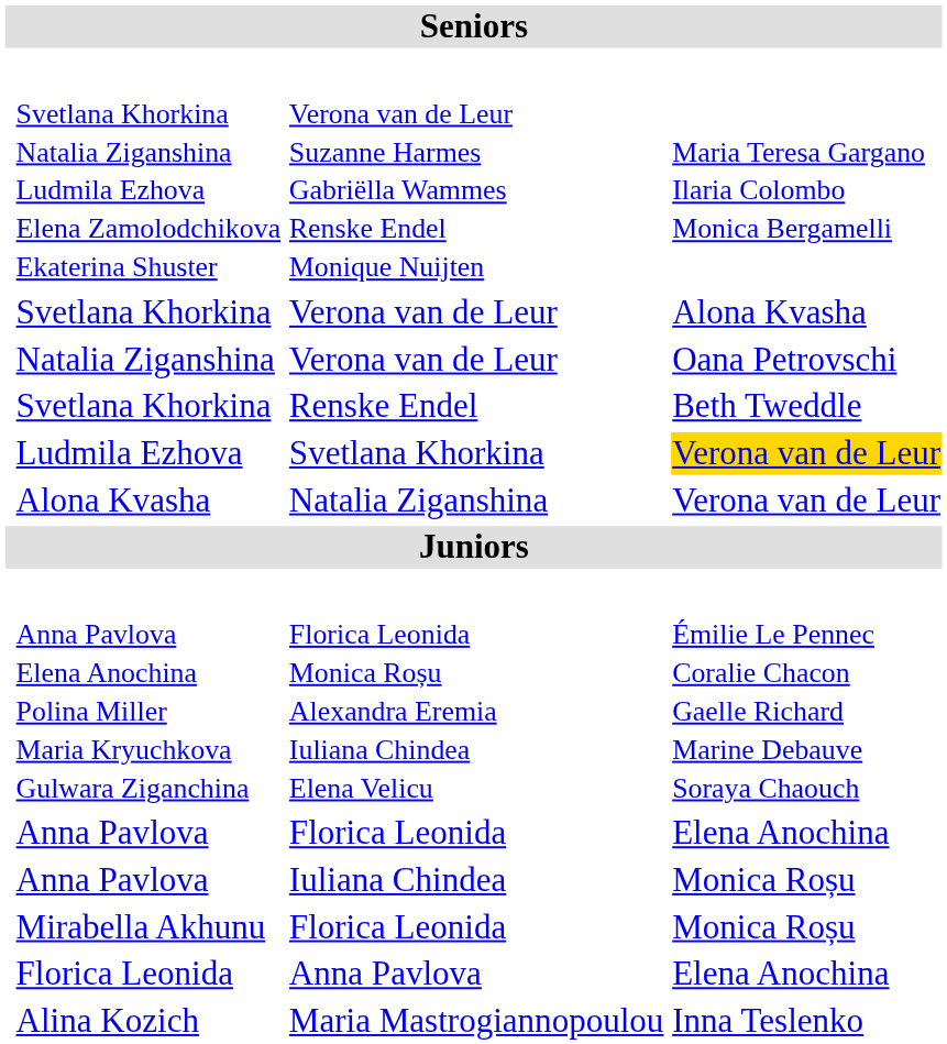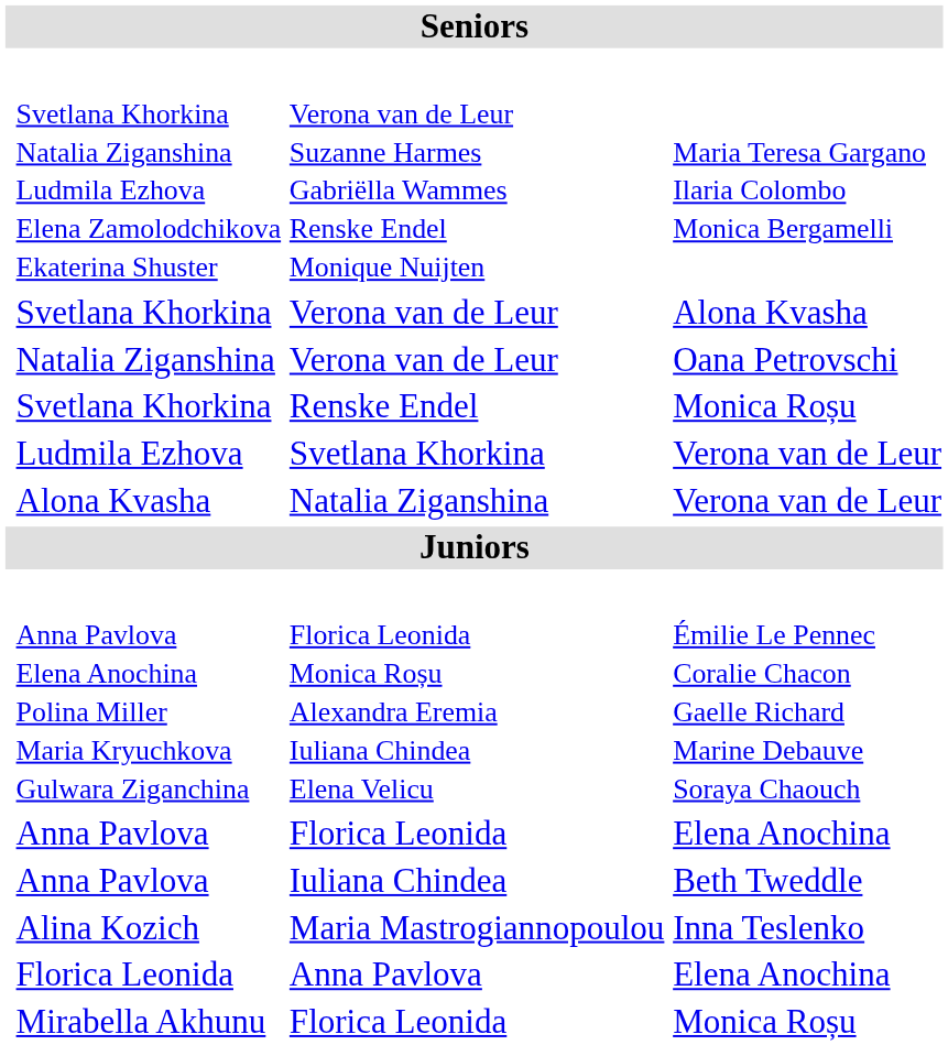 <table>
 <tr style="background:#dfdfdf;">
 <td colspan="4" style="text-align:center;"><strong>Seniors</strong></td>
 </tr>
 <tr>
 <th scope=row style="text-align:left"><br></th>
 <td><br><small><a href='#'>Svetlana Khorkina</a><br><a href='#'>Natalia Ziganshina</a><br><a href='#'>Ludmila Ezhova</a><br><a href='#'>Elena Zamolodchikova</a><br><a href='#'>Ekaterina Shuster</a></small></td>
 <td><br><small><a href='#'>Verona van de Leur</a><br><a href='#'>Suzanne Harmes</a><br><a href='#'>Gabriëlla Wammes</a><br><a href='#'>Renske Endel</a><br><a href='#'>Monique Nuijten</a></small></td>
 <td><br><small><a href='#'>Maria Teresa Gargano</a><br><a href='#'>Ilaria Colombo</a><br><a href='#'>Monica Bergamelli</a></small></td>
 </tr>
 <tr>
 <th scope=row style="text-align:left"><br></th>
 <td> <a href='#'>Svetlana Khorkina</a></td>
 <td> <a href='#'>Verona van de Leur</a></td>
 <td> <a href='#'>Alona Kvasha</a></td>
 </tr>
 <tr>
 <th scope=row style="text-align:left"><br></th>
 <td> <a href='#'>Natalia Ziganshina</a></td>
 <td> <a href='#'>Verona van de Leur</a></td>
 <td> <a href='#'>Oana Petrovschi</a></td>
 </tr>
 <tr>
 <th scope=row style="text-align:left"><br></th>
 <td> <a href='#'>Svetlana Khorkina</a></td>
 <td> <a href='#'>Renske Endel</a></td>
-<td> <a href='#'>Beth Tweddle</a></td>
+<td> <a href='#'>Monica Roșu</a></td>
 </tr>
 <tr>
 <th scope=row style="text-align:left"><br></th>
 <td> <a href='#'>Ludmila Ezhova</a></td>
 <td> <a href='#'>Svetlana Khorkina</a></td>
-<td style="background: gold;"> <a href='#'>Verona van de Leur</a></td>
+<td> <a href='#'>Verona van de Leur</a></td>
 </tr>
 <tr>
 <th scope=row style="text-align:left"><br></th>
 <td> <a href='#'>Alona Kvasha</a></td>
 <td> <a href='#'>Natalia Ziganshina</a></td>
 <td> <a href='#'>Verona van de Leur</a></td>
 </tr>
 <tr style="background:#dfdfdf;">
 <td colspan="4" style="text-align:center;"><strong>Juniors</strong></td>
 </tr>
 <tr>
 <th scope=row style="text-align:left"><br></th>
 <td><br><small><a href='#'>Anna Pavlova</a><br><a href='#'>Elena Anochina</a><br><a href='#'>Polina Miller</a><br><a href='#'>Maria Kryuchkova</a><br><a href='#'>Gulwara Ziganchina</a></small></td>
 <td><br><small><a href='#'>Florica Leonida</a><br><a href='#'>Monica Roșu</a><br><a href='#'>Alexandra Eremia</a><br><a href='#'>Iuliana Chindea</a><br><a href='#'>Elena Velicu</a></small></td>
 <td><br><small><a href='#'>Émilie Le Pennec</a><br><a href='#'>Coralie Chacon</a><br><a href='#'>Gaelle Richard</a><br><a href='#'>Marine Debauve</a><br><a href='#'>Soraya Chaouch</a></small></td>
 </tr>
 <tr>
 <th scope=row style="text-align:left"><br></th>
 <td> <a href='#'>Anna Pavlova</a></td>
 <td> <a href='#'>Florica Leonida</a></td>
 <td> <a href='#'>Elena Anochina</a></td>
 </tr>
 <tr>
 <th scope=row style="text-align:left"><br></th>
 <td> <a href='#'>Anna Pavlova</a></td>
 <td> <a href='#'>Iuliana Chindea</a></td>
-<td> <a href='#'>Monica Roșu</a></td>
+<td> <a href='#'>Beth Tweddle</a></td>
 </tr>
 <tr>
 <th scope=row style="text-align:left"><br></th>
-<td> <a href='#'>Mirabella Akhunu</a></td>
-<td> <a href='#'>Florica Leonida</a></td>
-<td> <a href='#'>Monica Roșu</a></td>
+<td> <a href='#'>Alina Kozich</a></td>
+<td> <a href='#'>Maria Mastrogiannopoulou</a></td>
+<td> <a href='#'>Inna Teslenko</a></td>
 </tr>
 <tr>
 <th scope=row style="text-align:left"><br></th>
 <td> <a href='#'>Florica Leonida</a></td>
 <td> <a href='#'>Anna Pavlova</a></td>
 <td> <a href='#'>Elena Anochina</a></td>
 </tr>
 <tr>
 <th scope=row style="text-align:left"><br></th>
-<td> <a href='#'>Alina Kozich</a></td>
-<td> <a href='#'>Maria Mastrogiannopoulou</a></td>
-<td> <a href='#'>Inna Teslenko</a></td>
+<td> <a href='#'>Mirabella Akhunu</a></td>
+<td> <a href='#'>Florica Leonida</a></td>
+<td> <a href='#'>Monica Roșu</a></td>
 </tr>
 </table>
